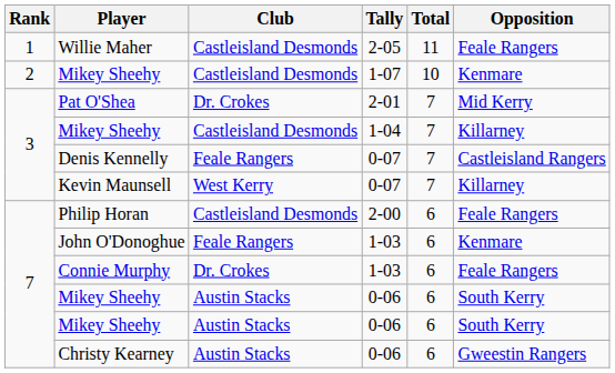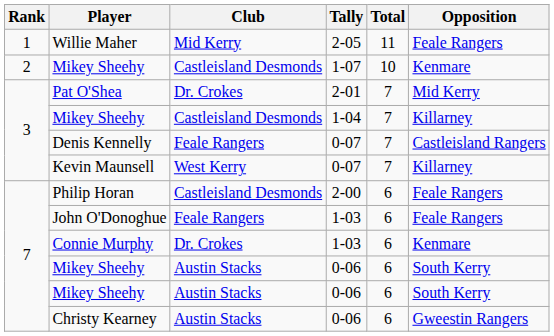 <table class="wikitable">
 <tr>
 <th>Rank</th>
 <th>Player</th>
 <th>Club</th>
 <th>Tally</th>
 <th>Total</th>
 <th>Opposition</th>
 </tr>
 <tr>
 <td rowspan="1" style="text-align:center;">1</td>
 <td>Willie Maher</td>
-<td><a href='#'>Castleisland Desmonds</a></td>
+<td><a href='#'>Mid Kerry</a></td>
 <td align=center>2-05</td>
 <td align=center>11</td>
 <td><a href='#'>Feale Rangers</a></td>
 </tr>
 <tr>
 <td rowspan="1" style="text-align:center;">2</td>
 <td><a href='#'>Mikey Sheehy</a></td>
 <td><a href='#'>Castleisland Desmonds</a></td>
 <td align=center>1-07</td>
 <td align=center>10</td>
 <td><a href='#'>Kenmare</a></td>
 </tr>
 <tr>
 <td rowspan="4" style="text-align:center;">3</td>
 <td><a href='#'>Pat O'Shea</a></td>
 <td><a href='#'>Dr. Crokes</a></td>
 <td align=center>2-01</td>
 <td align=center>7</td>
 <td><a href='#'>Mid Kerry</a></td>
 </tr>
 <tr>
 <td><a href='#'>Mikey Sheehy</a></td>
 <td><a href='#'>Castleisland Desmonds</a></td>
 <td align=center>1-04</td>
 <td align=center>7</td>
 <td><a href='#'>Killarney</a></td>
 </tr>
 <tr>
 <td>Denis Kennelly</td>
 <td><a href='#'>Feale Rangers</a></td>
 <td align=center>0-07</td>
 <td align=center>7</td>
 <td><a href='#'>Castleisland Rangers</a></td>
 </tr>
 <tr>
 <td>Kevin Maunsell</td>
 <td><a href='#'>West Kerry</a></td>
 <td align=center>0-07</td>
 <td align=center>7</td>
 <td><a href='#'>Killarney</a></td>
 </tr>
 <tr>
 <td rowspan="6" style="text-align:center;">7</td>
 <td>Philip Horan</td>
 <td><a href='#'>Castleisland Desmonds</a></td>
 <td align=center>2-00</td>
 <td align=center>6</td>
 <td><a href='#'>Feale Rangers</a></td>
 </tr>
 <tr>
 <td>John O'Donoghue</td>
 <td><a href='#'>Feale Rangers</a></td>
 <td align=center>1-03</td>
 <td align=center>6</td>
-<td><a href='#'>Kenmare</a></td>
+<td><a href='#'>Feale Rangers</a></td>
 </tr>
 <tr>
 <td><a href='#'>Connie Murphy</a></td>
 <td><a href='#'>Dr. Crokes</a></td>
 <td align=center>1-03</td>
 <td align=center>6</td>
-<td><a href='#'>Feale Rangers</a></td>
+<td><a href='#'>Kenmare</a></td>
 </tr>
 <tr>
 <td><a href='#'>Mikey Sheehy</a></td>
 <td><a href='#'>Austin Stacks</a></td>
 <td align=center>0-06</td>
 <td align=center>6</td>
 <td><a href='#'>South Kerry</a></td>
 </tr>
 <tr>
 <td><a href='#'>Mikey Sheehy</a></td>
 <td><a href='#'>Austin Stacks</a></td>
 <td align=center>0-06</td>
 <td align=center>6</td>
 <td><a href='#'>South Kerry</a></td>
 </tr>
 <tr>
 <td>Christy Kearney</td>
 <td><a href='#'>Austin Stacks</a></td>
 <td align=center>0-06</td>
 <td align=center>6</td>
 <td><a href='#'>Gweestin Rangers</a></td>
 </tr>
 </table>
